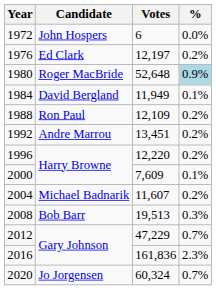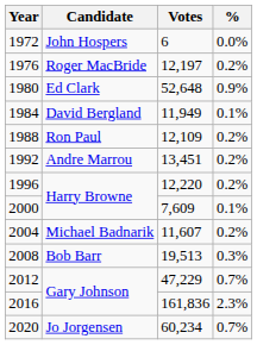 <table class="wikitable">
 <tr>
 <th>Year</th>
 <th>Candidate</th>
 <th>Votes</th>
 <th>%</th>
 </tr>
 <tr>
 <td>1972</td>
 <td><a href='#'>John Hospers</a></td>
 <td>6</td>
 <td>0.0%</td>
 </tr>
 <tr>
 <td>1976</td>
-<td><a href='#'>Ed Clark</a></td>
+<td><a href='#'>Roger MacBride</a></td>
 <td>12,197</td>
 <td>0.2%</td>
 </tr>
 <tr>
 <td>1980</td>
-<td><a href='#'>Roger MacBride</a></td>
+<td><a href='#'>Ed Clark</a></td>
 <td>52,648</td>
-<td style="background: lightblue;">0.9%</td>
+<td>0.9%</td>
 </tr>
 <tr>
 <td>1984</td>
 <td><a href='#'>David Bergland</a></td>
 <td>11,949</td>
 <td>0.1%</td>
 </tr>
 <tr>
 <td>1988</td>
 <td><a href='#'>Ron Paul</a></td>
 <td>12,109</td>
 <td>0.2%</td>
 </tr>
 <tr>
 <td>1992</td>
 <td><a href='#'>Andre Marrou</a></td>
 <td>13,451</td>
 <td>0.2%</td>
 </tr>
 <tr>
 <td>1996</td>
 <td rowspan="2"><a href='#'>Harry Browne</a></td>
 <td>12,220</td>
 <td>0.2%</td>
 </tr>
 <tr>
 <td>2000</td>
 <td>7,609</td>
 <td>0.1%</td>
 </tr>
 <tr>
 <td>2004</td>
 <td><a href='#'>Michael Badnarik</a></td>
 <td>11,607</td>
 <td>0.2%</td>
 </tr>
 <tr>
 <td>2008</td>
 <td><a href='#'>Bob Barr</a></td>
 <td>19,513</td>
 <td>0.3%</td>
 </tr>
 <tr>
 <td>2012</td>
 <td rowspan="2"><a href='#'>Gary Johnson</a></td>
 <td>47,229</td>
 <td>0.7%</td>
 </tr>
 <tr>
 <td>2016</td>
 <td>161,836</td>
 <td>2.3%</td>
 </tr>
 <tr>
 <td>2020</td>
 <td><a href='#'>Jo Jorgensen</a></td>
-<td>60,324</td>
+<td>60,234</td>
 <td>0.7%</td>
 </tr>
 </table>
